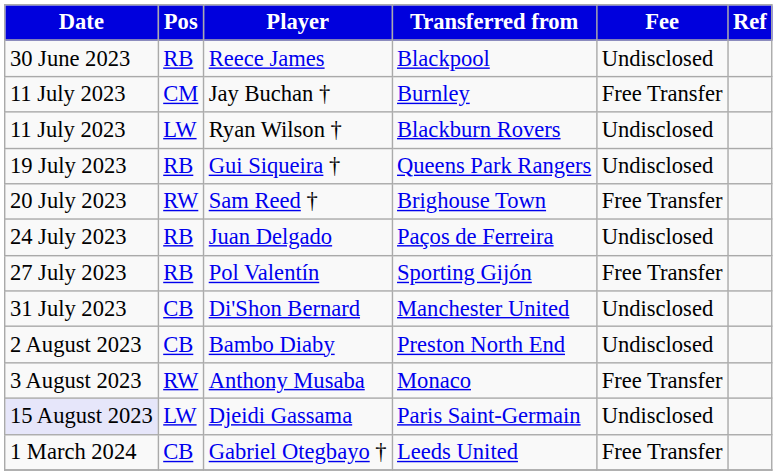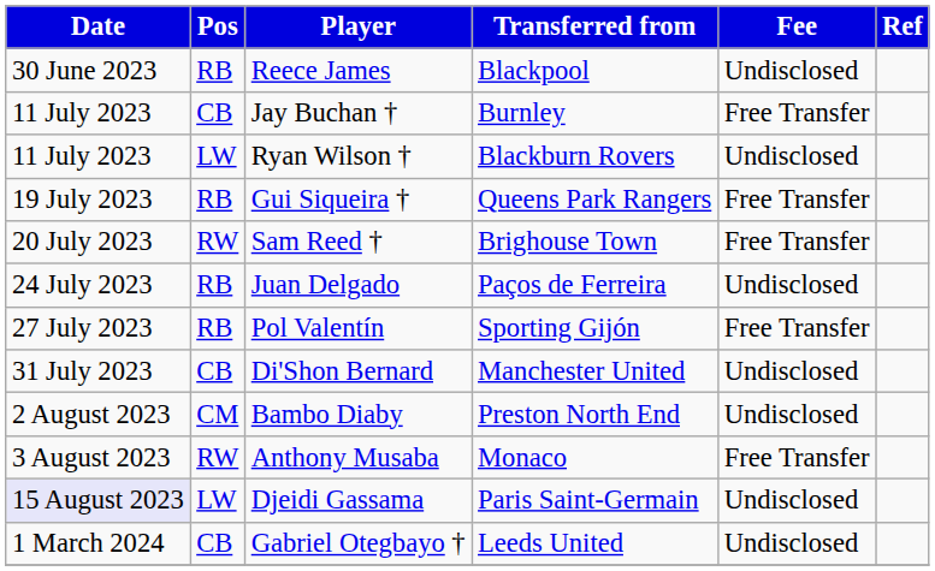 <table class="wikitable plainrowheaders sortable">
 <tr>
 <th style="background:#0000DD;color:#FFFFFF;">Date</th>
 <th style="background:#0000DD;color:#FFFFFF;">Pos</th>
 <th style="background:#0000DD;color:#FFFFFF;">Player</th>
 <th style="background:#0000DD;color:#FFFFFF;">Transferred from</th>
 <th style="background:#0000DD;color:#FFFFFF;">Fee</th>
 <th style="background:#0000DD;color:#FFFFFF;">Ref</th>
 </tr>
 <tr>
 <td>30 June 2023</td>
 <td><a href='#'>RB</a></td>
 <td> <a href='#'>Reece James</a></td>
 <td> <a href='#'>Blackpool</a></td>
 <td>Undisclosed</td>
 <td></td>
 </tr>
 <tr>
 <td>11 July 2023</td>
-<td><a href='#'>CM</a></td>
+<td><a href='#'>CB</a></td>
 <td> Jay Buchan †</td>
 <td> <a href='#'>Burnley</a></td>
 <td>Free Transfer</td>
 <td></td>
 </tr>
 <tr>
 <td>11 July 2023</td>
 <td><a href='#'>LW</a></td>
 <td> Ryan Wilson †</td>
 <td> <a href='#'>Blackburn Rovers</a></td>
 <td>Undisclosed</td>
 <td></td>
 </tr>
 <tr>
 <td>19 July 2023</td>
 <td><a href='#'>RB</a></td>
 <td> <a href='#'>Gui Siqueira</a> †</td>
 <td> <a href='#'>Queens Park Rangers</a></td>
-<td>Undisclosed</td>
+<td>Free Transfer</td>
 <td></td>
 </tr>
 <tr>
 <td>20 July 2023</td>
 <td><a href='#'>RW</a></td>
 <td> <a href='#'>Sam Reed</a> †</td>
 <td> <a href='#'>Brighouse Town</a></td>
 <td>Free Transfer</td>
 <td></td>
 </tr>
 <tr>
 <td>24 July 2023</td>
 <td><a href='#'>RB</a></td>
 <td> <a href='#'>Juan Delgado</a></td>
 <td> <a href='#'>Paços de Ferreira</a></td>
 <td>Undisclosed</td>
 <td></td>
 </tr>
 <tr>
 <td>27 July 2023</td>
 <td><a href='#'>RB</a></td>
 <td> <a href='#'>Pol Valentín</a></td>
 <td> <a href='#'>Sporting Gijón</a></td>
 <td>Free Transfer</td>
 <td></td>
 </tr>
 <tr>
 <td>31 July 2023</td>
 <td><a href='#'>CB</a></td>
 <td> <a href='#'>Di'Shon Bernard</a></td>
 <td> <a href='#'>Manchester United</a></td>
 <td>Undisclosed</td>
 <td></td>
 </tr>
 <tr>
 <td>2 August 2023</td>
-<td><a href='#'>CB</a></td>
+<td><a href='#'>CM</a></td>
 <td> <a href='#'>Bambo Diaby</a></td>
 <td> <a href='#'>Preston North End</a></td>
 <td>Undisclosed</td>
 <td></td>
 </tr>
 <tr>
 <td>3 August 2023</td>
 <td><a href='#'>RW</a></td>
 <td> <a href='#'>Anthony Musaba</a></td>
 <td> <a href='#'>Monaco</a></td>
 <td>Free Transfer</td>
 <td></td>
 </tr>
 <tr>
 <td style="background: lavender;">15 August 2023</td>
 <td><a href='#'>LW</a></td>
 <td> <a href='#'>Djeidi Gassama</a></td>
 <td> <a href='#'>Paris Saint-Germain</a></td>
 <td>Undisclosed</td>
 <td></td>
 </tr>
 <tr>
 <td>1 March 2024</td>
 <td><a href='#'>CB</a></td>
 <td> <a href='#'>Gabriel Otegbayo</a> †</td>
 <td> <a href='#'>Leeds United</a></td>
-<td>Free Transfer</td>
+<td>Undisclosed</td>
 <td></td>
 </tr>
 <tr>
 </tr>
 </table>
